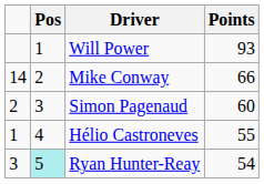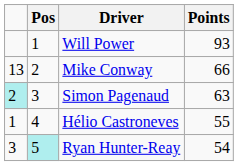 <table class="wikitable" style="font-size: 95%;">
 <tr>
 <td></td>
 <th>Pos</th>
 <th>Driver</th>
 <th>Points</th>
 </tr>
 <tr>
 <td align="left"></td>
 <td>1</td>
 <td> <a href='#'>Will Power</a></td>
 <td align="right">93</td>
 </tr>
 <tr>
-<td align="left"> 14</td>
+<td align="left"> 13</td>
 <td>2</td>
 <td> <a href='#'>Mike Conway</a></td>
 <td align="right">66</td>
 </tr>
 <tr>
-<td align="left"> 2</td>
+<td align="left" style="background: paleturquoise;"> 2</td>
 <td>3</td>
 <td> <a href='#'>Simon Pagenaud</a></td>
-<td align="right">60</td>
+<td align="right">63</td>
 </tr>
 <tr>
 <td align="left"> 1</td>
 <td>4</td>
 <td> <a href='#'>Hélio Castroneves</a></td>
 <td align="right">55</td>
 </tr>
 <tr>
 <td align="left"> 3</td>
 <td style="background: paleturquoise;">5</td>
 <td> <a href='#'>Ryan Hunter-Reay</a></td>
 <td align="right">54</td>
 </tr>
 </table>
